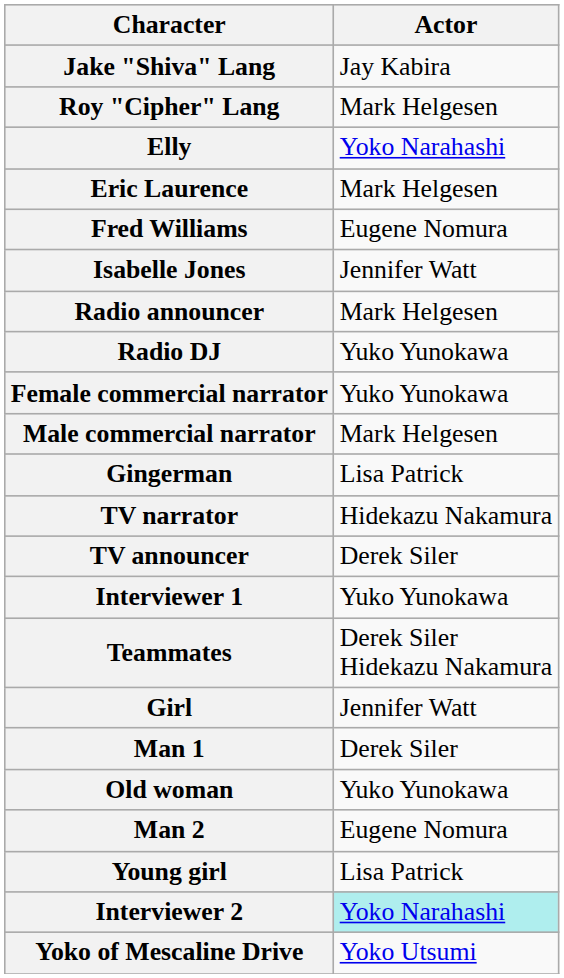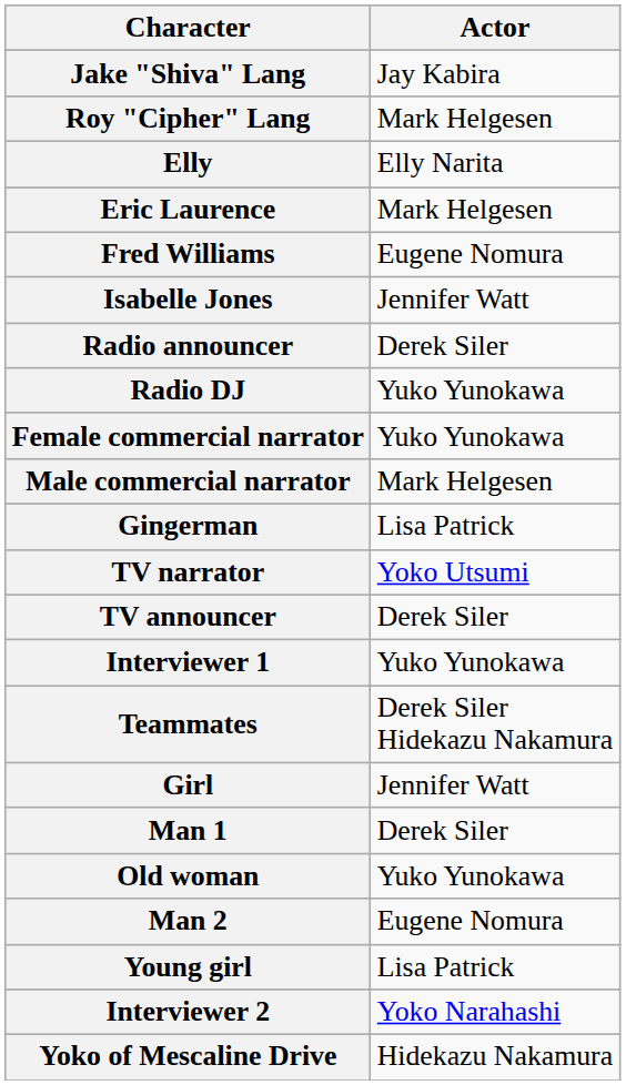 <table class="wikitable mw-collapsible">
 <tr>
 <th>Character</th>
 <th>Actor</th>
 </tr>
 <tr>
 <th>Jake "Shiva" Lang</th>
 <td>Jay Kabira</td>
 </tr>
 <tr>
 <th>Roy "Cipher" Lang</th>
 <td>Mark Helgesen</td>
 </tr>
 <tr>
 <th>Elly</th>
-<td><a href='#'>Yoko Narahashi</a></td>
+<td>Elly Narita</td>
 </tr>
 <tr>
 <th>Eric Laurence</th>
 <td>Mark Helgesen</td>
 </tr>
 <tr>
 <th>Fred Williams</th>
 <td>Eugene Nomura</td>
 </tr>
 <tr>
 <th>Isabelle Jones</th>
 <td>Jennifer Watt</td>
 </tr>
 <tr>
 <th>Radio announcer</th>
-<td>Mark Helgesen</td>
+<td>Derek Siler</td>
 </tr>
 <tr>
 <th>Radio DJ</th>
 <td>Yuko Yunokawa</td>
 </tr>
 <tr>
 <th>Female commercial narrator</th>
 <td>Yuko Yunokawa</td>
 </tr>
 <tr>
 <th>Male commercial narrator</th>
 <td>Mark Helgesen</td>
 </tr>
 <tr>
 <th>Gingerman</th>
 <td>Lisa Patrick</td>
 </tr>
 <tr>
 <th>TV narrator</th>
-<td>Hidekazu Nakamura</td>
+<td><a href='#'>Yoko Utsumi</a></td>
 </tr>
 <tr>
 <th>TV announcer</th>
 <td>Derek Siler</td>
 </tr>
 <tr>
 <th>Interviewer 1</th>
 <td>Yuko Yunokawa</td>
 </tr>
 <tr>
 <th>Teammates</th>
 <td>Derek Siler<br>Hidekazu Nakamura</td>
 </tr>
 <tr>
 <th>Girl</th>
 <td>Jennifer Watt</td>
 </tr>
 <tr>
 <th>Man 1</th>
 <td>Derek Siler</td>
 </tr>
 <tr>
 <th>Old woman</th>
 <td>Yuko Yunokawa</td>
 </tr>
 <tr>
 <th>Man 2</th>
 <td>Eugene Nomura</td>
 </tr>
 <tr>
 <th>Young girl</th>
 <td>Lisa Patrick</td>
 </tr>
 <tr>
 <th>Interviewer 2</th>
-<td style="background: paleturquoise;"><a href='#'>Yoko Narahashi</a></td>
+<td><a href='#'>Yoko Narahashi</a></td>
 </tr>
 <tr>
 <th>Yoko of Mescaline Drive</th>
-<td><a href='#'>Yoko Utsumi</a></td>
+<td>Hidekazu Nakamura</td>
 </tr>
 </table>
